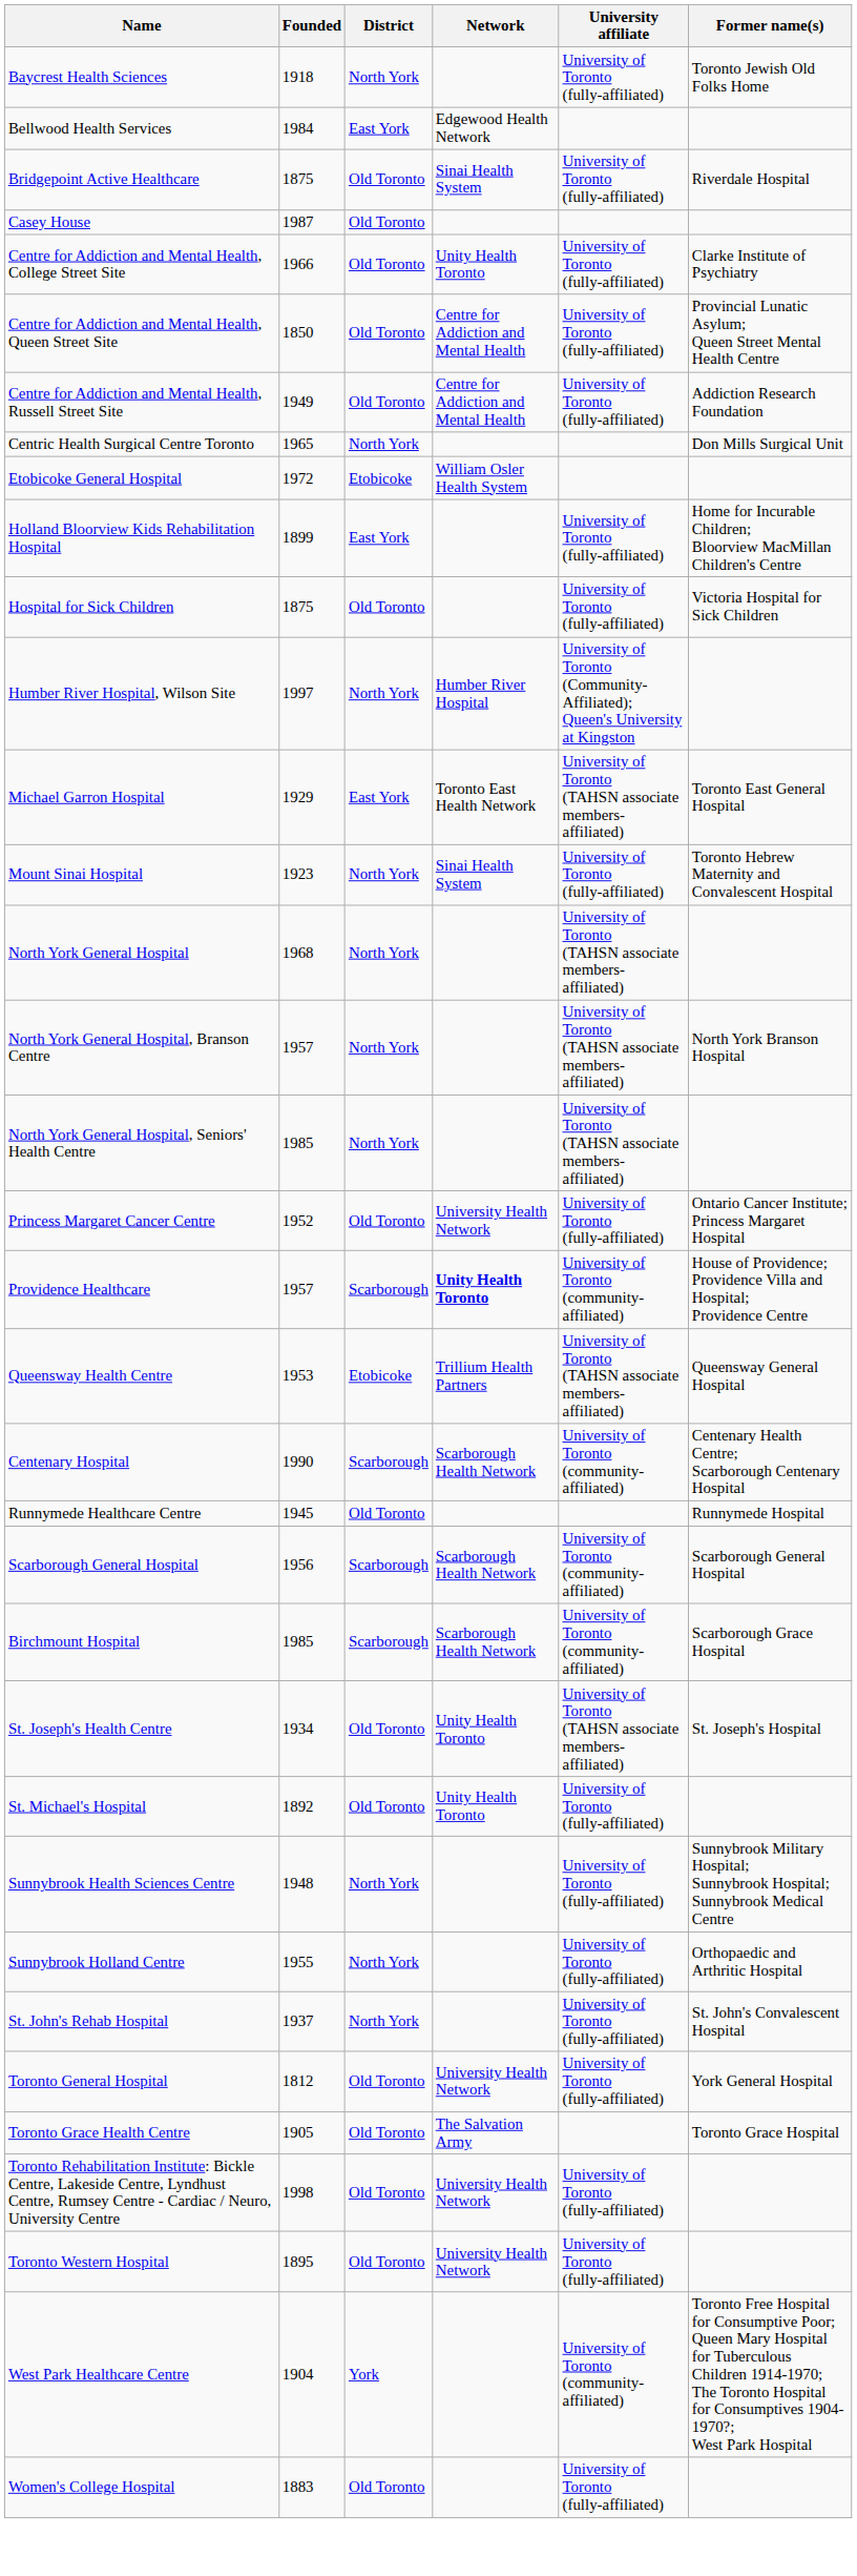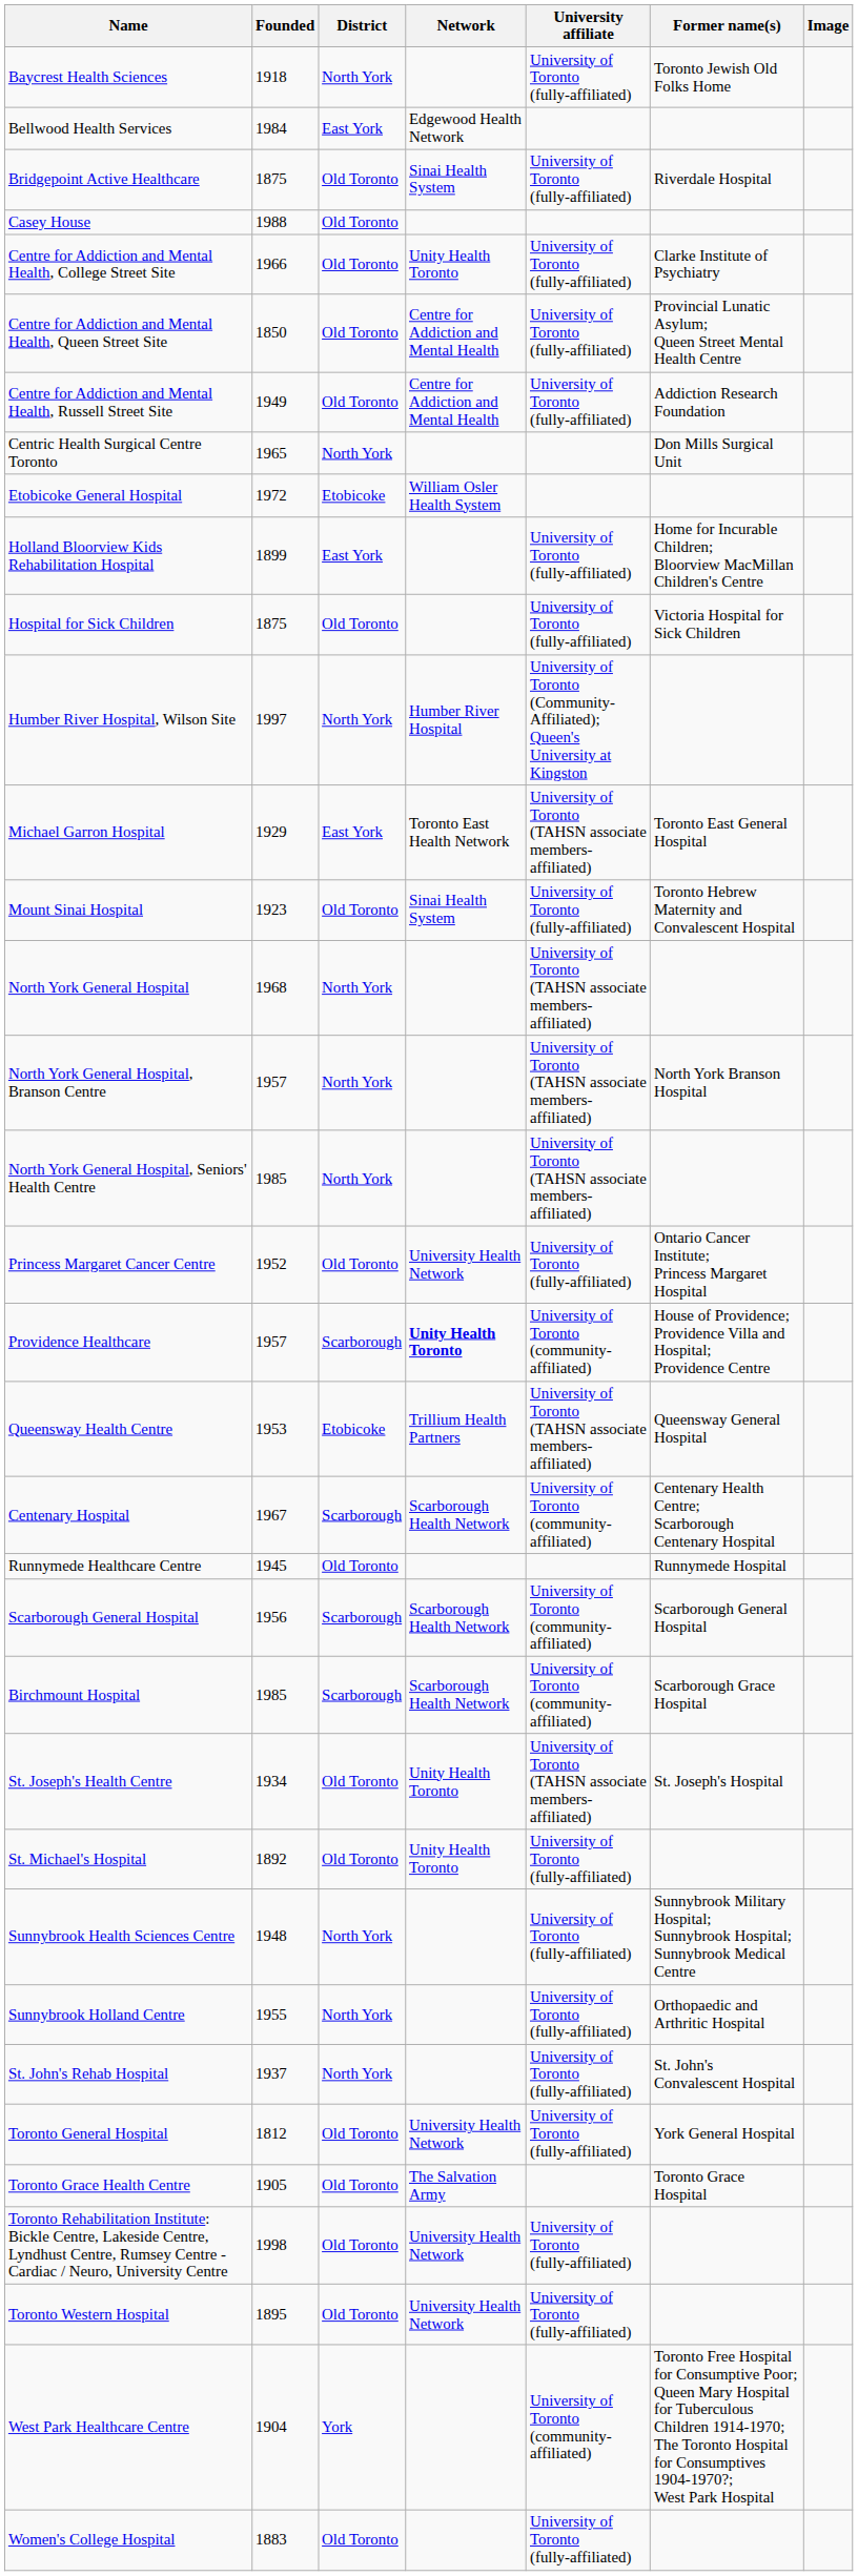 <table class="wikitable sortable">
 <tr>
 <th>Name</th>
 <th>Founded</th>
 <th>District</th>
 <th>Network</th>
 <th>University affiliate</th>
 <th class="unsortable">Former name(s)</th>
+<th class="unsortable">Image</th>
 </tr>
 <tr>
 <td><a href='#'>Baycrest Health Sciences</a></td>
 <td>1918</td>
 <td><a href='#'>North York</a></td>
 <td></td>
 <td><a href='#'>University of Toronto</a><br>(fully-affiliated)</td>
 <td>Toronto Jewish Old Folks Home</td>
+<td></td>
 </tr>
 <tr>
 <td>Bellwood Health Services</td>
 <td>1984</td>
 <td><a href='#'>East York</a></td>
 <td>Edgewood Health Network</td>
+<td></td>
 <td></td>
 <td></td>
 </tr>
 <tr>
 <td><a href='#'>Bridgepoint Active Healthcare</a></td>
 <td>1875</td>
 <td><a href='#'>Old Toronto</a></td>
 <td><a href='#'>Sinai Health System</a></td>
 <td><a href='#'>University of Toronto</a><br>(fully-affiliated)</td>
 <td>Riverdale Hospital</td>
+<td></td>
 </tr>
 <tr>
 <td><a href='#'>Casey House</a></td>
-<td>1987</td>
+<td>1988</td>
 <td><a href='#'>Old Toronto</a></td>
+<td></td>
 <td></td>
 <td></td>
 <td></td>
 </tr>
 <tr>
 <td><a href='#'>Centre for Addiction and Mental Health</a>, College Street Site</td>
 <td>1966</td>
 <td><a href='#'>Old Toronto</a></td>
 <td><a href='#'>Unity Health Toronto</a></td>
 <td><a href='#'>University of Toronto</a><br>(fully-affiliated)</td>
 <td>Clarke Institute of Psychiatry</td>
+<td></td>
 </tr>
 <tr>
 <td><a href='#'>Centre for Addiction and Mental Health</a>, Queen Street Site</td>
 <td>1850</td>
 <td><a href='#'>Old Toronto</a></td>
 <td><a href='#'>Centre for Addiction and Mental Health</a></td>
 <td><a href='#'>University of Toronto</a><br>(fully-affiliated)</td>
 <td>Provincial Lunatic Asylum;<br>Queen Street Mental Health Centre</td>
+<td></td>
 </tr>
 <tr>
 <td><a href='#'>Centre for Addiction and Mental Health</a>, Russell Street Site</td>
 <td>1949</td>
 <td><a href='#'>Old Toronto</a></td>
 <td><a href='#'>Centre for Addiction and Mental Health</a></td>
 <td><a href='#'>University of Toronto</a><br>(fully-affiliated)</td>
 <td>Addiction Research Foundation</td>
+<td></td>
 </tr>
 <tr>
 <td>Centric Health Surgical Centre Toronto</td>
 <td>1965</td>
 <td><a href='#'>North York</a></td>
 <td></td>
 <td></td>
 <td>Don Mills Surgical Unit</td>
+<td></td>
 </tr>
 <tr>
 <td><a href='#'>Etobicoke General Hospital</a></td>
 <td>1972</td>
 <td><a href='#'>Etobicoke</a></td>
 <td><a href='#'>William Osler Health System</a></td>
+<td></td>
 <td></td>
 <td></td>
 </tr>
 <tr>
 <td><a href='#'>Holland Bloorview Kids Rehabilitation Hospital</a></td>
 <td>1899</td>
 <td><a href='#'>East York</a></td>
 <td></td>
 <td><a href='#'>University of Toronto</a><br>(fully-affiliated)</td>
 <td>Home for Incurable Children;<br>Bloorview MacMillan Children's Centre</td>
+<td></td>
 </tr>
 <tr>
 <td><a href='#'>Hospital for Sick Children</a></td>
 <td>1875</td>
 <td><a href='#'>Old Toronto</a></td>
 <td></td>
 <td><a href='#'>University of Toronto</a><br>(fully-affiliated)</td>
 <td>Victoria Hospital for Sick Children</td>
+<td></td>
 </tr>
 <tr>
 <td><a href='#'>Humber River Hospital</a>, Wilson Site</td>
 <td>1997</td>
 <td><a href='#'>North York</a></td>
 <td><a href='#'>Humber River Hospital</a></td>
 <td><a href='#'>University of Toronto</a><br>(Community-Affiliated);<br><a href='#'>Queen's University at Kingston</a></td>
+<td></td>
 <td></td>
 </tr>
 <tr>
 <td><a href='#'>Michael Garron Hospital</a></td>
 <td>1929</td>
 <td><a href='#'>East York</a></td>
 <td>Toronto East Health Network</td>
 <td><a href='#'>University of Toronto</a><br>(TAHSN associate members-affiliated)</td>
 <td>Toronto East General Hospital</td>
+<td></td>
 </tr>
 <tr>
 <td><a href='#'>Mount Sinai Hospital</a></td>
 <td>1923</td>
-<td><a href='#'>North York</a></td>
+<td><a href='#'>Old Toronto</a></td>
 <td><a href='#'>Sinai Health System</a></td>
 <td><a href='#'>University of Toronto</a><br>(fully-affiliated)</td>
 <td>Toronto Hebrew Maternity and Convalescent Hospital</td>
+<td></td>
 </tr>
 <tr>
 <td><a href='#'>North York General Hospital</a></td>
 <td>1968</td>
 <td><a href='#'>North York</a></td>
 <td></td>
 <td><a href='#'>University of Toronto</a><br>(TAHSN associate members-affiliated)</td>
+<td></td>
 <td></td>
 </tr>
 <tr>
 <td><a href='#'>North York General Hospital</a>, Branson Centre</td>
 <td>1957</td>
 <td><a href='#'>North York</a></td>
 <td></td>
 <td><a href='#'>University of Toronto</a><br>(TAHSN associate members-affiliated)</td>
 <td>North York Branson Hospital</td>
+<td></td>
 </tr>
 <tr>
 <td><a href='#'>North York General Hospital</a>, Seniors' Health Centre</td>
 <td>1985</td>
 <td><a href='#'>North York</a></td>
 <td></td>
 <td><a href='#'>University of Toronto</a><br>(TAHSN associate members-affiliated)</td>
+<td></td>
 <td></td>
 </tr>
 <tr>
 <td><a href='#'>Princess Margaret Cancer Centre</a></td>
 <td>1952</td>
 <td><a href='#'>Old Toronto</a></td>
 <td><a href='#'>University Health Network</a></td>
 <td><a href='#'>University of Toronto</a><br>(fully-affiliated)</td>
 <td>Ontario Cancer Institute;<br>Princess Margaret Hospital</td>
+<td></td>
 </tr>
 <tr>
 <td><a href='#'>Providence Healthcare</a></td>
 <td>1957</td>
 <td><a href='#'>Scarborough</a></td>
 <td><strong><a href='#'>Unity Health Toronto</a></strong></td>
 <td><a href='#'>University of Toronto</a><br>(community-affiliated)</td>
 <td>House of Providence;<br>Providence Villa and Hospital;<br>Providence Centre</td>
+<td></td>
 </tr>
 <tr>
 <td><a href='#'>Queensway Health Centre</a></td>
 <td>1953</td>
 <td><a href='#'>Etobicoke</a></td>
 <td><a href='#'>Trillium Health Partners</a></td>
 <td><a href='#'>University of Toronto</a><br>(TAHSN associate members-affiliated)</td>
 <td>Queensway General Hospital</td>
+<td></td>
 </tr>
 <tr>
 <td><a href='#'>Centenary Hospital</a></td>
-<td>1990</td>
+<td>1967</td>
 <td><a href='#'>Scarborough</a></td>
 <td><a href='#'>Scarborough Health Network</a></td>
 <td><a href='#'>University of Toronto</a><br>(community-affiliated)</td>
 <td>Centenary Health Centre;<br>Scarborough Centenary Hospital</td>
+<td></td>
 </tr>
 <tr>
 <td>Runnymede Healthcare Centre</td>
 <td>1945</td>
 <td><a href='#'>Old Toronto</a></td>
 <td></td>
 <td></td>
 <td>Runnymede Hospital</td>
+<td></td>
 </tr>
 <tr>
 <td><a href='#'>Scarborough General Hospital</a></td>
 <td>1956</td>
 <td><a href='#'>Scarborough</a></td>
 <td><a href='#'>Scarborough Health Network</a></td>
 <td><a href='#'>University of Toronto</a><br>(community-affiliated)</td>
 <td>Scarborough General Hospital</td>
+<td></td>
 </tr>
 <tr>
 <td><a href='#'>Birchmount Hospital</a></td>
 <td>1985</td>
 <td><a href='#'>Scarborough</a></td>
 <td><a href='#'>Scarborough Health Network</a></td>
 <td><a href='#'>University of Toronto</a><br>(community-affiliated)</td>
 <td>Scarborough Grace Hospital</td>
+<td></td>
 </tr>
 <tr>
 <td><a href='#'>St. Joseph's Health Centre</a></td>
 <td>1934</td>
 <td><a href='#'>Old Toronto</a></td>
 <td><a href='#'>Unity Health Toronto</a></td>
 <td><a href='#'>University of Toronto</a><br>(TAHSN associate members-affiliated)</td>
 <td>St. Joseph's Hospital</td>
+<td></td>
 </tr>
 <tr>
 <td><a href='#'>St. Michael's Hospital</a></td>
 <td>1892</td>
 <td><a href='#'>Old Toronto</a></td>
 <td><a href='#'>Unity Health Toronto</a></td>
 <td><a href='#'>University of Toronto</a><br>(fully-affiliated)</td>
+<td></td>
 <td></td>
 </tr>
 <tr>
 <td><a href='#'>Sunnybrook Health Sciences Centre</a></td>
 <td>1948</td>
 <td><a href='#'>North York</a></td>
 <td></td>
 <td><a href='#'>University of Toronto</a><br>(fully-affiliated)</td>
 <td>Sunnybrook Military Hospital;<br>Sunnybrook Hospital;<br>Sunnybrook Medical Centre</td>
+<td></td>
 </tr>
 <tr>
 <td><a href='#'>Sunnybrook Holland Centre</a></td>
 <td>1955</td>
 <td><a href='#'>North York</a></td>
 <td></td>
 <td><a href='#'>University of Toronto</a><br>(fully-affiliated)</td>
 <td>Orthopaedic and Arthritic Hospital</td>
+<td></td>
 </tr>
 <tr>
 <td><a href='#'>St. John's Rehab Hospital</a></td>
 <td>1937</td>
 <td><a href='#'>North York</a></td>
 <td></td>
 <td><a href='#'>University of Toronto</a><br>(fully-affiliated)</td>
 <td>St. John's Convalescent Hospital</td>
+<td></td>
 </tr>
 <tr>
 <td><a href='#'>Toronto General Hospital</a></td>
 <td>1812</td>
 <td><a href='#'>Old Toronto</a></td>
 <td><a href='#'>University Health Network</a></td>
 <td><a href='#'>University of Toronto</a><br>(fully-affiliated)</td>
 <td>York General Hospital</td>
+<td></td>
 </tr>
 <tr>
 <td><a href='#'>Toronto Grace Health Centre</a></td>
 <td>1905</td>
 <td><a href='#'>Old Toronto</a></td>
 <td><a href='#'>The Salvation Army</a></td>
 <td></td>
 <td>Toronto Grace Hospital</td>
+<td></td>
 </tr>
 <tr>
 <td><a href='#'>Toronto Rehabilitation Institute</a>: Bickle Centre, Lakeside Centre, Lyndhust Centre, Rumsey Centre - Cardiac / Neuro, University Centre</td>
 <td>1998</td>
 <td><a href='#'>Old Toronto</a></td>
 <td><a href='#'>University Health Network</a></td>
 <td><a href='#'>University of Toronto</a><br>(fully-affiliated)</td>
+<td></td>
 <td></td>
 </tr>
 <tr>
 <td><a href='#'>Toronto Western Hospital</a></td>
 <td>1895</td>
 <td><a href='#'>Old Toronto</a></td>
 <td><a href='#'>University Health Network</a></td>
 <td><a href='#'>University of Toronto</a><br>(fully-affiliated)</td>
 <td></td>
+<td></td>
 </tr>
 <tr>
 <td><a href='#'>West Park Healthcare Centre</a></td>
 <td>1904</td>
 <td><a href='#'>York</a></td>
 <td></td>
 <td><a href='#'>University of Toronto</a><br>(community-affiliated)</td>
 <td>Toronto Free Hospital for Consumptive Poor;<br>Queen Mary Hospital for Tuberculous Children 1914-1970;<br>The Toronto Hospital for Consumptives 1904-1970?;<br>West Park Hospital</td>
+<td></td>
 </tr>
 <tr>
 <td><a href='#'>Women's College Hospital</a></td>
 <td>1883</td>
 <td><a href='#'>Old Toronto</a></td>
 <td></td>
 <td><a href='#'>University of Toronto</a><br>(fully-affiliated)</td>
 <td></td>
+<td></td>
 </tr>
 </table>
